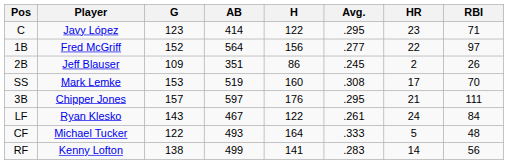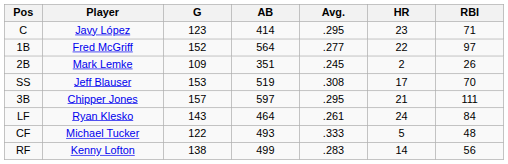 <table class="wikitable sortable">
 <tr>
 <th bgcolor="#DDDDFF" width="5%">Pos</th>
 <th bgcolor="#DDDDFF" width="16%">Player</th>
 <th bgcolor="#DDDDFF" width="9%">G</th>
 <th bgcolor="#DDDDFF" width="9%">AB</th>
-<th bgcolor="#DDDDFF" width="9%">H</th>
 <th bgcolor="#DDDDFF" width="9%">Avg.</th>
 <th bgcolor="#DDDDFF" width="9%">HR</th>
 <th bgcolor="#DDDDFF" width="9%">RBI</th>
 </tr>
 <tr align="center">
 <td>C</td>
 <td><a href='#'>Javy López</a></td>
 <td>123</td>
 <td>414</td>
-<td>122</td>
 <td>.295</td>
 <td>23</td>
 <td>71</td>
 </tr>
 <tr align="center">
 <td>1B</td>
 <td><a href='#'>Fred McGriff</a></td>
 <td>152</td>
 <td>564</td>
-<td>156</td>
 <td>.277</td>
 <td>22</td>
 <td>97</td>
 </tr>
 <tr align="center">
 <td>2B</td>
-<td><a href='#'>Jeff Blauser</a></td>
+<td><a href='#'>Mark Lemke</a></td>
 <td>109</td>
 <td>351</td>
-<td>86</td>
 <td>.245</td>
 <td>2</td>
 <td>26</td>
 </tr>
 <tr align="center">
 <td>SS</td>
-<td><a href='#'>Mark Lemke</a></td>
+<td><a href='#'>Jeff Blauser</a></td>
 <td>153</td>
 <td>519</td>
-<td>160</td>
 <td>.308</td>
 <td>17</td>
 <td>70</td>
 </tr>
 <tr align="center">
 <td>3B</td>
 <td><a href='#'>Chipper Jones</a></td>
 <td>157</td>
 <td>597</td>
-<td>176</td>
 <td>.295</td>
 <td>21</td>
 <td>111</td>
 </tr>
 <tr align="center">
 <td>LF</td>
 <td><a href='#'>Ryan Klesko</a></td>
 <td>143</td>
-<td>467</td>
-<td>122</td>
+<td>464</td>
 <td>.261</td>
 <td>24</td>
 <td>84</td>
 </tr>
 <tr align="center">
 <td>CF</td>
 <td><a href='#'>Michael Tucker</a></td>
 <td>122</td>
 <td>493</td>
-<td>164</td>
 <td>.333</td>
 <td>5</td>
 <td>48</td>
 </tr>
 <tr align="center">
 <td>RF</td>
 <td><a href='#'>Kenny Lofton</a></td>
 <td>138</td>
 <td>499</td>
-<td>141</td>
 <td>.283</td>
 <td>14</td>
 <td>56</td>
 </tr>
 </table>
